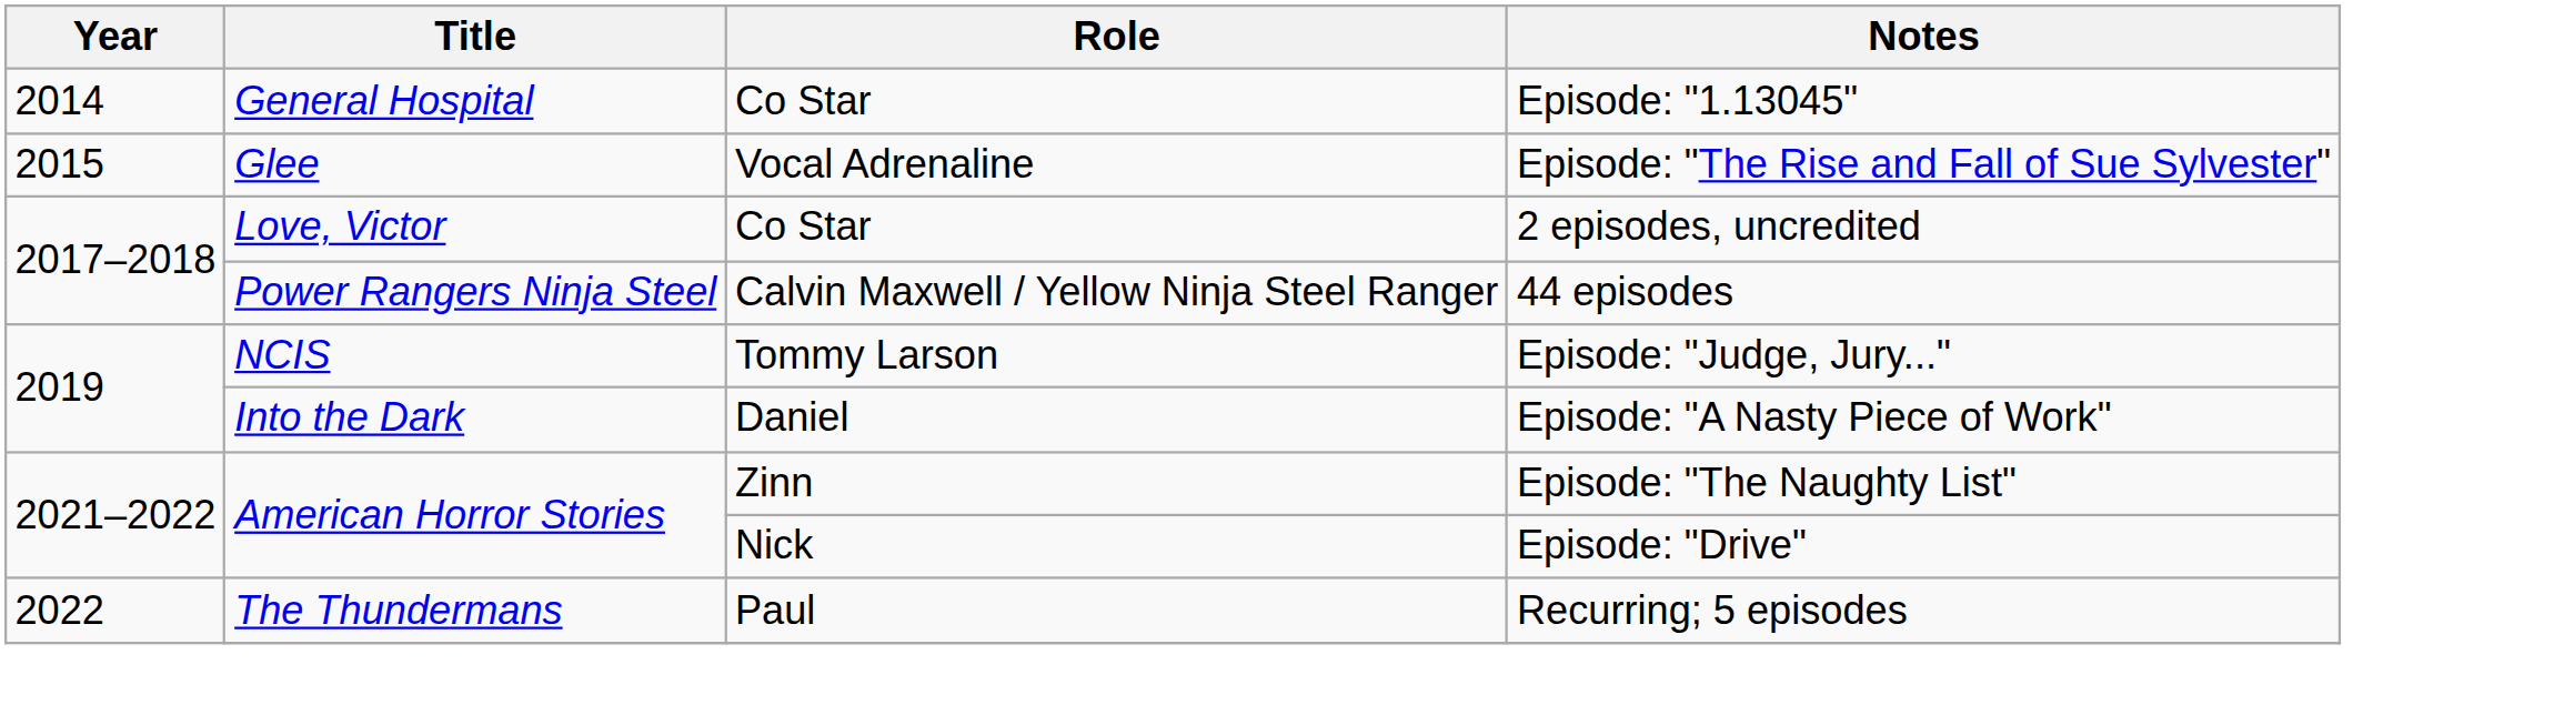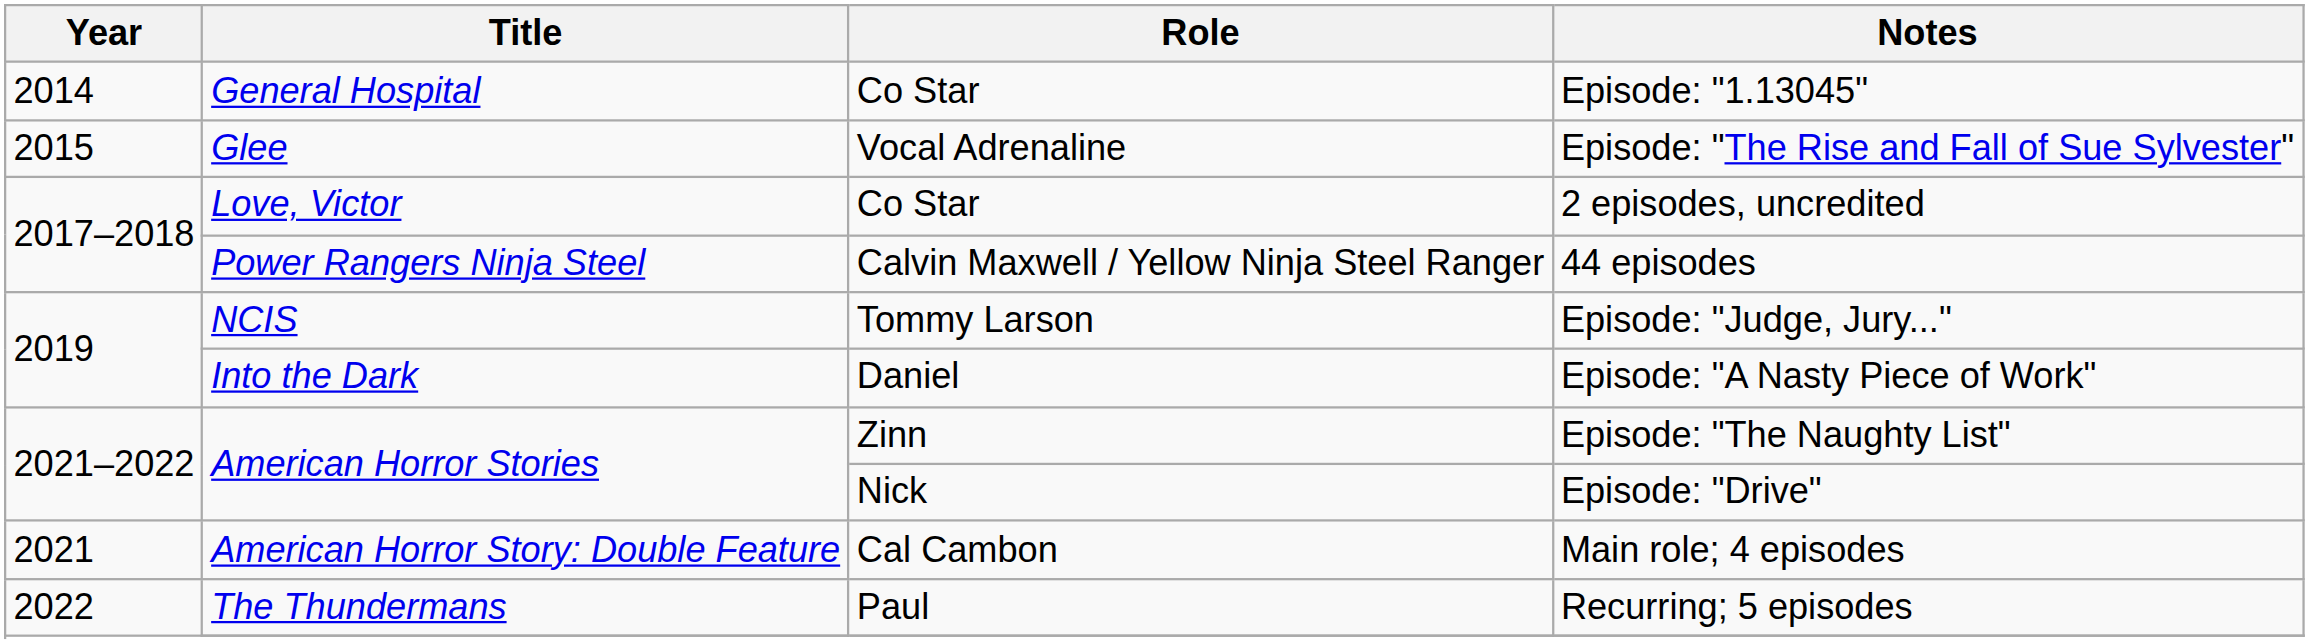 <table class = "wikitable sortable">
 <tr>
 <th>Year</th>
 <th>Title</th>
 <th>Role</th>
 <th class = "unsortable">Notes</th>
 </tr>
 <tr>
 <td>2014</td>
 <td><em><a href='#'>General Hospital</a></em></td>
 <td>Co Star</td>
 <td>Episode: "1.13045"</td>
 </tr>
 <tr>
 <td>2015</td>
 <td><em><a href='#'>Glee</a></em></td>
 <td>Vocal Adrenaline</td>
 <td>Episode: "<a href='#'>The Rise and Fall of Sue Sylvester</a>"</td>
 </tr>
 <tr>
 <td rowspan="2">2017–2018</td>
 <td><em><a href='#'>Love, Victor</a></em></td>
 <td>Co Star</td>
 <td>2 episodes, uncredited</td>
 </tr>
 <tr>
 <td><em><a href='#'>Power Rangers Ninja Steel</a></em></td>
 <td>Calvin Maxwell / Yellow Ninja Steel Ranger</td>
 <td>44 episodes</td>
 </tr>
 <tr>
 <td rowspan="2">2019</td>
 <td><em><a href='#'>NCIS</a></em></td>
 <td>Tommy Larson</td>
 <td>Episode: "Judge, Jury..."</td>
 </tr>
 <tr>
 <td><em><a href='#'>Into the Dark</a></em></td>
 <td>Daniel</td>
 <td>Episode: "A Nasty Piece of Work"</td>
 </tr>
 <tr>
 <td rowspan="2">2021–2022</td>
 <td rowspan="2"><em><a href='#'>American Horror Stories</a></em></td>
 <td>Zinn</td>
 <td>Episode: "The Naughty List"</td>
 </tr>
 <tr>
 <td>Nick</td>
 <td>Episode: "Drive"</td>
 </tr>
 <tr>
+<td>2021</td>
+<td><em><a href='#'>American Horror Story: Double Feature</a></em></td>
+<td>Cal Cambon</td>
+<td>Main role; 4 episodes</td>
+</tr>
+<tr>
 <td rowspan="2">2022</td>
 <td><em><a href='#'>The Thundermans</a></em></td>
 <td>Paul</td>
 <td>Recurring; 5 episodes</td>
 </tr>
 <tr>
 </tr>
 </table>
